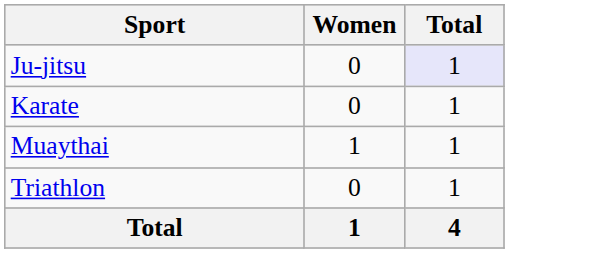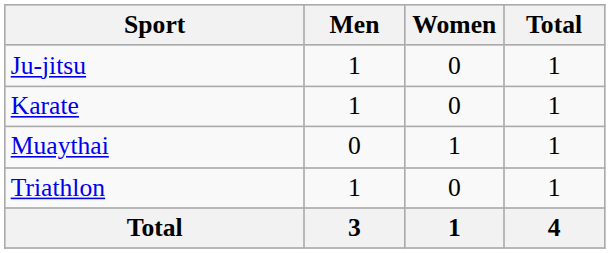 <table class="wikitable sortable" style="text-align:center;">
 <tr>
 <th width=180>Sport</th>
+<th width=55>Men</th>
 <th width=55>Women</th>
 <th width=55>Total</th>
 </tr>
 <tr>
 <td align=left><a href='#'>Ju-jitsu</a></td>
+<td>1</td>
 <td>0</td>
-<td style="background: lavender;">1</td>
+<td>1</td>
 </tr>
 <tr>
 <td align=left><a href='#'>Karate</a></td>
+<td>1</td>
 <td>0</td>
 <td>1</td>
 </tr>
 <tr>
 <td align=left><a href='#'>Muaythai</a></td>
+<td>0</td>
 <td>1</td>
 <td>1</td>
 </tr>
 <tr>
 <td align=left><a href='#'>Triathlon</a></td>
+<td>1</td>
 <td>0</td>
 <td>1</td>
 </tr>
 <tr>
 <th>Total</th>
+<th>3</th>
 <th>1</th>
 <th>4</th>
 </tr>
 </table>
